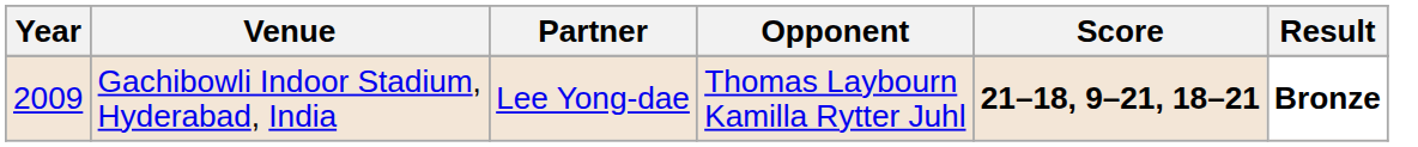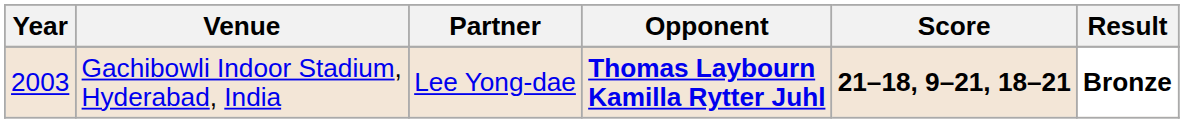 <table class="sortable wikitable" style="font-size: 90%;">
 <tr>
 <th>Year</th>
 <th>Venue</th>
 <th>Partner</th>
 <th>Opponent</th>
 <th>Score</th>
 <th>Result</th>
 </tr>
 <tr>
 </tr>
 <tr style="background:#F3E6D7">
-<td align="center"><a href='#'>2009</a></td>
+<td align="center"><a href='#'>2003</a></td>
 <td align="left"><a href='#'>Gachibowli Indoor Stadium</a>,<br><a href='#'>Hyderabad</a>, <a href='#'>India</a></td>
 <td align="left"> <a href='#'>Lee Yong-dae</a></td>
-<td align="left"> <a href='#'>Thomas Laybourn</a><br> <a href='#'>Kamilla Rytter Juhl</a></td>
+<td align="left"><strong> <a href='#'>Thomas Laybourn</a><br> <a href='#'>Kamilla Rytter Juhl</a></strong></td>
 <td align="left"><strong>21–18, 9–21, 18–21</strong></td>
 <td style="text-align:left; background:white"> <strong>Bronze</strong></td>
 </tr>
 </table>
